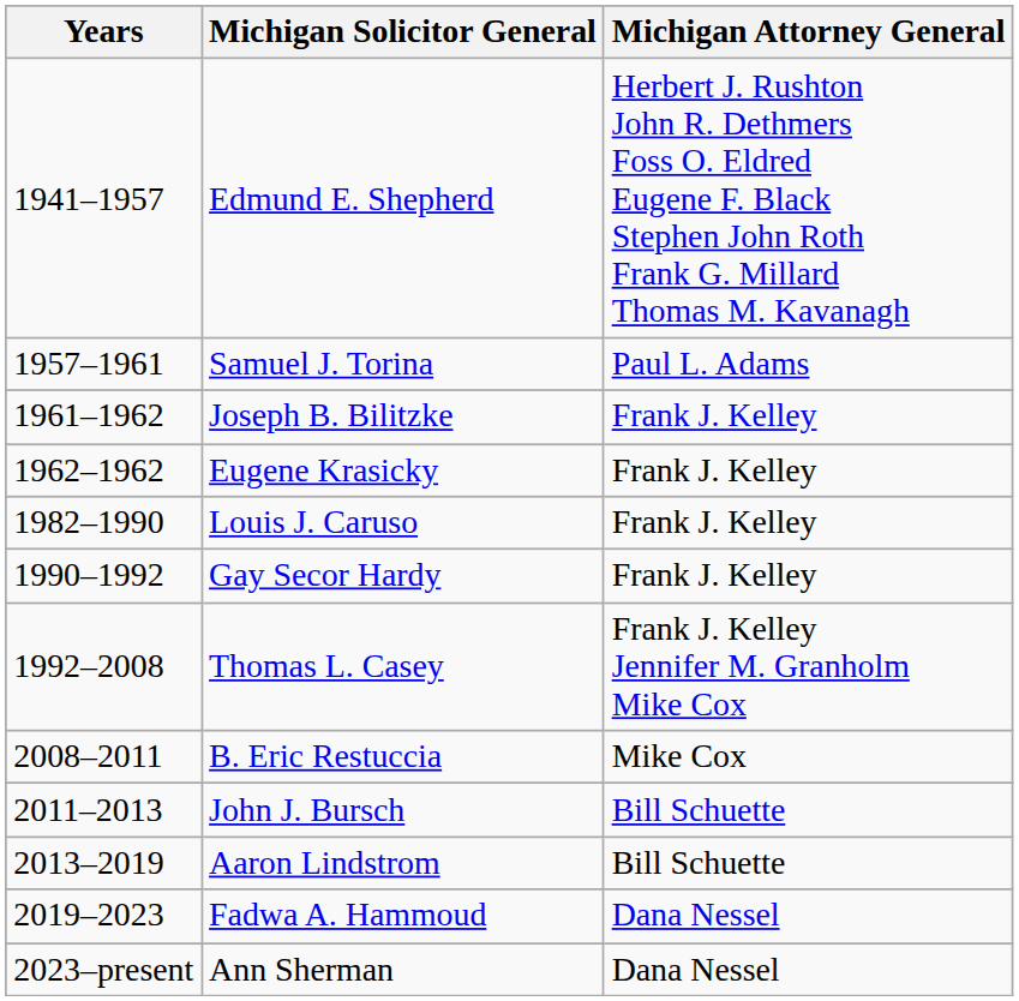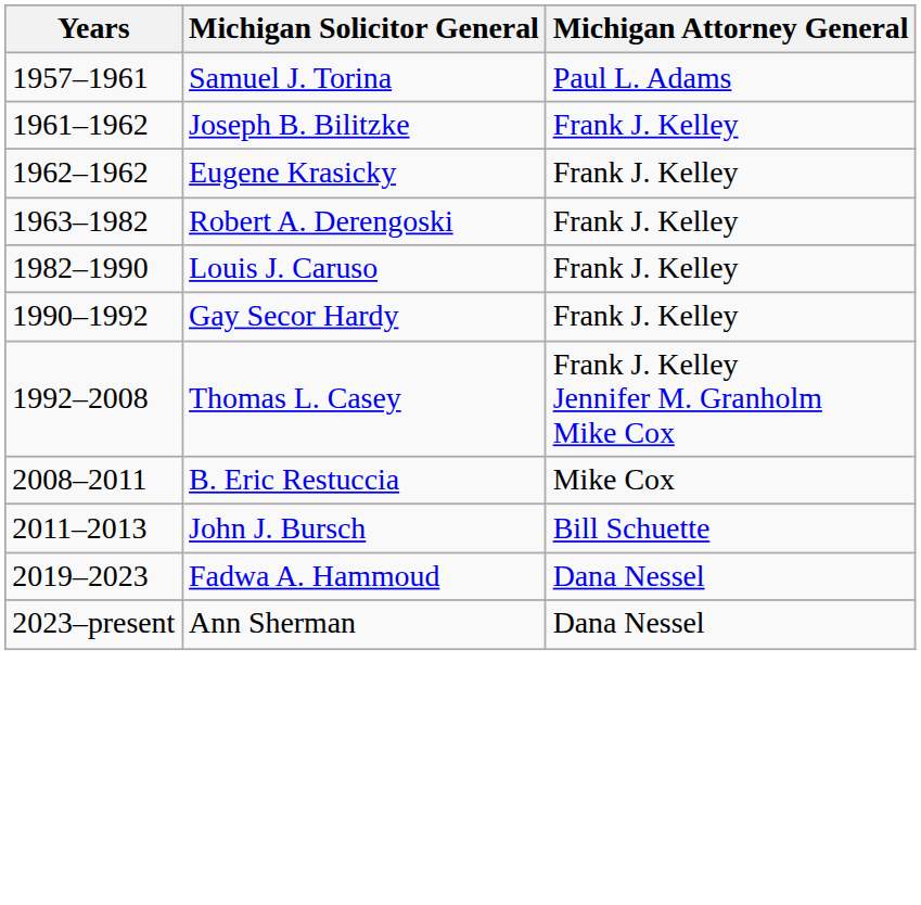 <table class="wikitable">
 <tr>
 <th>Years</th>
 <th>Michigan Solicitor General</th>
 <th>Michigan Attorney General</th>
-</tr>
-<tr>
-<td>1941–1957</td>
-<td><a href='#'>Edmund E. Shepherd</a></td>
-<td><a href='#'>Herbert J. Rushton</a><br><a href='#'>John R. Dethmers</a><br><a href='#'>Foss O. Eldred</a><br><a href='#'>Eugene F. Black</a><br><a href='#'>Stephen John Roth</a><br><a href='#'>Frank G. Millard</a><br><a href='#'>Thomas M. Kavanagh</a></td>
 </tr>
 <tr>
 <td>1957–1961</td>
 <td><a href='#'>Samuel J. Torina</a></td>
 <td><a href='#'>Paul L. Adams</a></td>
 </tr>
 <tr>
 <td>1961–1962</td>
 <td><a href='#'>Joseph B. Bilitzke</a></td>
 <td><a href='#'>Frank J. Kelley</a></td>
 </tr>
 <tr>
 <td>1962–1962</td>
 <td><a href='#'>Eugene Krasicky</a></td>
+<td>Frank J. Kelley</td>
+</tr>
+<tr>
+<td>1963–1982</td>
+<td><a href='#'>Robert A. Derengoski</a></td>
 <td>Frank J. Kelley</td>
 </tr>
 <tr>
 <td>1982–1990</td>
 <td><a href='#'>Louis J. Caruso</a></td>
 <td>Frank J. Kelley</td>
 </tr>
 <tr>
 <td>1990–1992</td>
 <td><a href='#'>Gay Secor Hardy</a></td>
 <td>Frank J. Kelley</td>
 </tr>
 <tr>
 <td>1992–2008</td>
 <td><a href='#'>Thomas L. Casey</a></td>
 <td>Frank J. Kelley<br><a href='#'>Jennifer M. Granholm</a><br><a href='#'>Mike Cox</a></td>
 </tr>
 <tr>
 <td>2008–2011</td>
 <td><a href='#'>B. Eric Restuccia</a></td>
 <td>Mike Cox</td>
 </tr>
 <tr>
 <td>2011–2013</td>
 <td><a href='#'>John J. Bursch</a></td>
 <td><a href='#'>Bill Schuette</a></td>
 </tr>
 <tr>
-<td>2013–2019</td>
-<td><a href='#'>Aaron Lindstrom</a></td>
-<td>Bill Schuette</td>
-</tr>
-<tr>
 <td>2019–2023</td>
 <td><a href='#'>Fadwa A. Hammoud</a></td>
 <td><a href='#'>Dana Nessel</a></td>
 </tr>
 <tr>
 <td>2023–present</td>
 <td>Ann Sherman</td>
 <td>Dana Nessel</td>
 </tr>
 </table>
